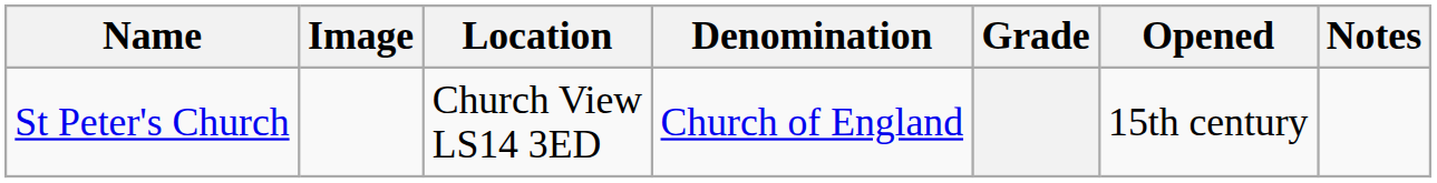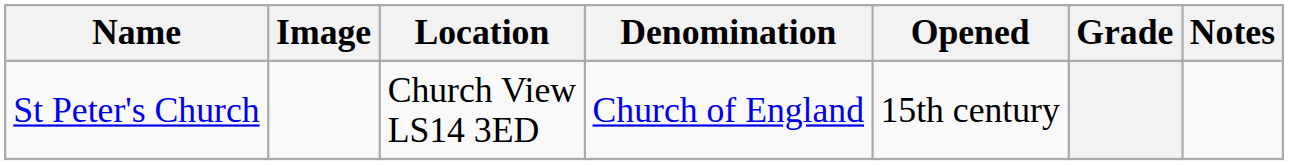 <table class="wikitable sortable">
 <tr>
 <th>Name</th>
 <th class="unsortable">Image</th>
 <th>Location</th>
 <th>Denomination</th>
+<th>Opened</th>
 <th>Grade</th>
-<th>Opened</th>
 <th class="unsortable">Notes</th>
 </tr>
 <tr>
 <td><a href='#'>St Peter's Church</a></td>
 <td></td>
 <td>Church View<br>LS14 3ED</td>
 <td><a href='#'>Church of England</a></td>
+<td>15th century</td>
 <th></th>
-<td>15th century</td>
 <td></td>
 </tr>
 </table>
